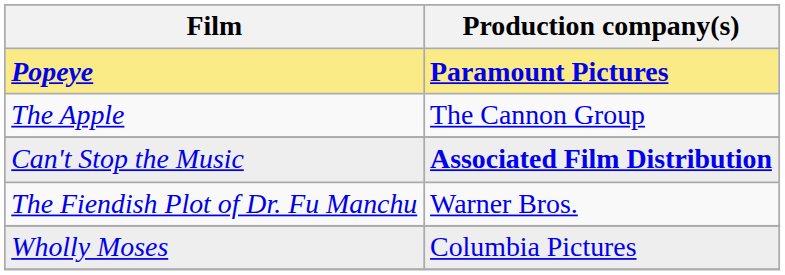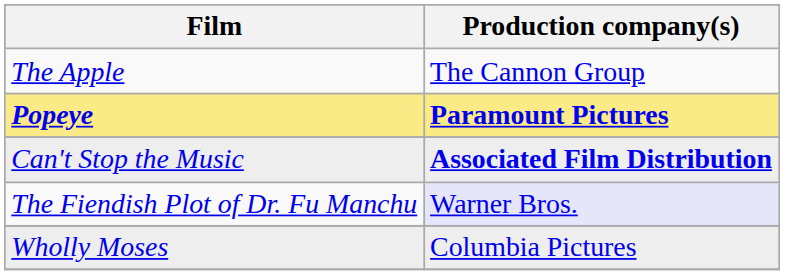 <table class="wikitable sortable plainrowheaders">
 <tr>
 <th>Film</th>
 <th class="unsortable">Production company(s)</th>
 </tr>
+<tr>
+<td><em><a href='#'>The Apple</a></em></td>
+<td><a href='#'>The Cannon Group</a></td>
+</tr>
 <tr style="background:#FAEB86">
 <td><strong><em><a href='#'>Popeye</a></em></strong></td>
 <td><strong><a href='#'>Paramount Pictures</a></strong></td>
-</tr>
-<tr>
-<td><em><a href='#'>The Apple</a></em></td>
-<td><a href='#'>The Cannon Group</a></td>
 </tr>
 <tr>
 </tr>
 <tr style="background:#eee;">
 <td><em><a href='#'>Can't Stop the Music</a></em></td>
 <td><strong><a href='#'>Associated Film Distribution</a></strong></td>
 </tr>
 <tr>
 <td><em><a href='#'>The Fiendish Plot of Dr. Fu Manchu</a></em></td>
-<td><a href='#'>Warner Bros.</a></td>
+<td style="background: lavender;"><a href='#'>Warner Bros.</a></td>
 </tr>
 <tr>
 </tr>
 <tr style="background:#eee;">
 <td><em><a href='#'>Wholly Moses</a></em></td>
 <td><a href='#'>Columbia Pictures</a></td>
 </tr>
 <tr>
 </tr>
 </table>
